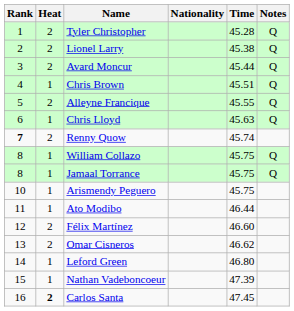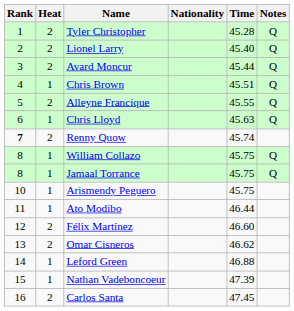 <table class="wikitable sortable" style="text-align:center">
 <tr>
 <th>Rank</th>
 <th>Heat</th>
 <th>Name</th>
 <th>Nationality</th>
 <th>Time</th>
 <th>Notes</th>
 </tr>
 <tr bgcolor=ccffcc>
 <td>1</td>
 <td>2</td>
 <td align=left><a href='#'>Tyler Christopher</a></td>
 <td align=left></td>
 <td>45.28</td>
 <td>Q</td>
 </tr>
 <tr bgcolor=ccffcc>
 <td>2</td>
 <td>2</td>
 <td align=left><a href='#'>Lionel Larry</a></td>
 <td align=left></td>
-<td>45.38</td>
+<td>45.40</td>
 <td>Q</td>
 </tr>
 <tr bgcolor=ccffcc>
 <td>3</td>
 <td>2</td>
 <td align=left><a href='#'>Avard Moncur</a></td>
 <td align=left></td>
 <td>45.44</td>
 <td>Q</td>
 </tr>
 <tr bgcolor=ccffcc>
 <td>4</td>
 <td>1</td>
 <td align=left><a href='#'>Chris Brown</a></td>
 <td align=left></td>
 <td>45.51</td>
 <td>Q</td>
 </tr>
 <tr bgcolor=ccffcc>
 <td>5</td>
 <td>2</td>
 <td align=left><a href='#'>Alleyne Francique</a></td>
 <td align=left></td>
 <td>45.55</td>
 <td>Q</td>
 </tr>
 <tr bgcolor=ccffcc>
 <td>6</td>
 <td>1</td>
 <td align=left><a href='#'>Chris Lloyd</a></td>
 <td align=left></td>
 <td>45.63</td>
 <td>Q</td>
 </tr>
 <tr>
 <td><strong>7</strong></td>
 <td>2</td>
 <td align=left><a href='#'>Renny Quow</a></td>
 <td align=left></td>
 <td>45.74</td>
 <td></td>
 </tr>
 <tr bgcolor=ccffcc>
 <td>8</td>
 <td>1</td>
 <td align=left><a href='#'>William Collazo</a></td>
 <td align=left></td>
 <td>45.75</td>
 <td>Q</td>
 </tr>
 <tr bgcolor=ccffcc>
 <td>8</td>
 <td>1</td>
 <td align=left><a href='#'>Jamaal Torrance</a></td>
 <td align=left></td>
 <td>45.75</td>
 <td>Q</td>
 </tr>
 <tr>
 <td>10</td>
 <td>1</td>
 <td align=left><a href='#'>Arismendy Peguero</a></td>
 <td align=left></td>
 <td>45.75</td>
 <td></td>
 </tr>
 <tr>
 <td>11</td>
 <td>1</td>
 <td align=left><a href='#'>Ato Modibo</a></td>
 <td align=left></td>
 <td>46.44</td>
 <td></td>
 </tr>
 <tr>
 <td>12</td>
 <td>2</td>
 <td align=left><a href='#'>Félix Martínez</a></td>
 <td align=left></td>
 <td>46.60</td>
 <td></td>
 </tr>
 <tr>
 <td>13</td>
 <td>2</td>
 <td align=left><a href='#'>Omar Cisneros</a></td>
 <td align=left></td>
 <td>46.62</td>
 <td></td>
 </tr>
 <tr>
 <td>14</td>
 <td>1</td>
 <td align=left><a href='#'>Leford Green</a></td>
 <td align=left></td>
-<td>46.80</td>
+<td>46.88</td>
 <td></td>
 </tr>
 <tr>
 <td>15</td>
 <td>1</td>
 <td align=left><a href='#'>Nathan Vadeboncoeur</a></td>
 <td align=left></td>
 <td>47.39</td>
 <td></td>
 </tr>
 <tr>
 <td>16</td>
-<td><strong>2</strong></td>
+<td>2</td>
 <td align=left><a href='#'>Carlos Santa</a></td>
 <td align=left></td>
 <td>47.45</td>
 <td></td>
 </tr>
 </table>
